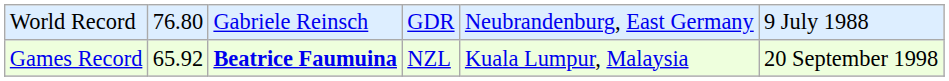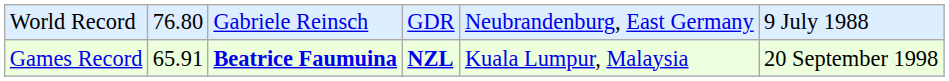 <table class="wikitable">
 <tr bgcolor = "ddeeff">
 <td>World Record</td>
 <td>76.80</td>
 <td><a href='#'>Gabriele Reinsch</a></td>
 <td><a href='#'>GDR</a></td>
 <td><a href='#'>Neubrandenburg</a>, <a href='#'>East Germany</a></td>
 <td>9 July 1988</td>
 </tr>
 <tr bgcolor = "eeffdd">
 <td><a href='#'>Games Record</a></td>
-<td>65.92</td>
+<td>65.91</td>
 <td><strong><a href='#'>Beatrice Faumuina</a></strong></td>
-<td><a href='#'>NZL</a></td>
+<td><strong><a href='#'>NZL</a></strong></td>
 <td><a href='#'>Kuala Lumpur</a>, <a href='#'>Malaysia</a></td>
 <td>20 September 1998</td>
 </tr>
 </table>
